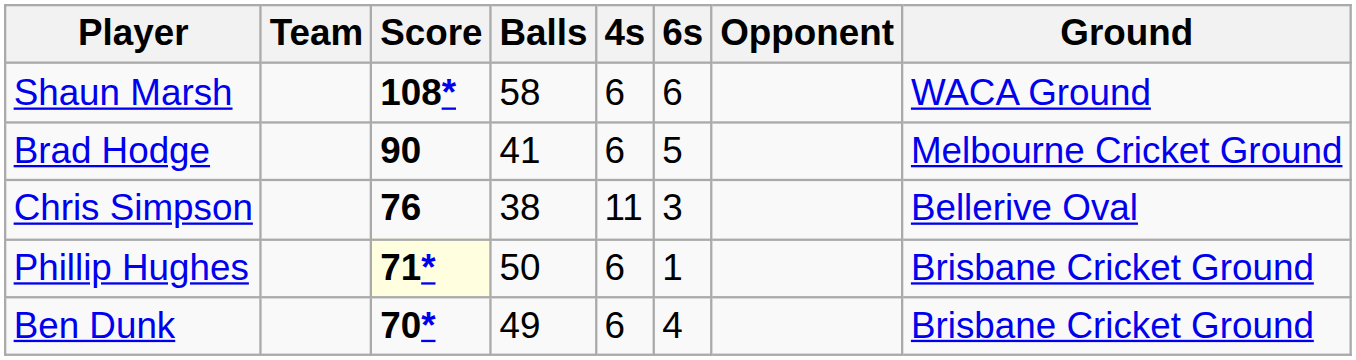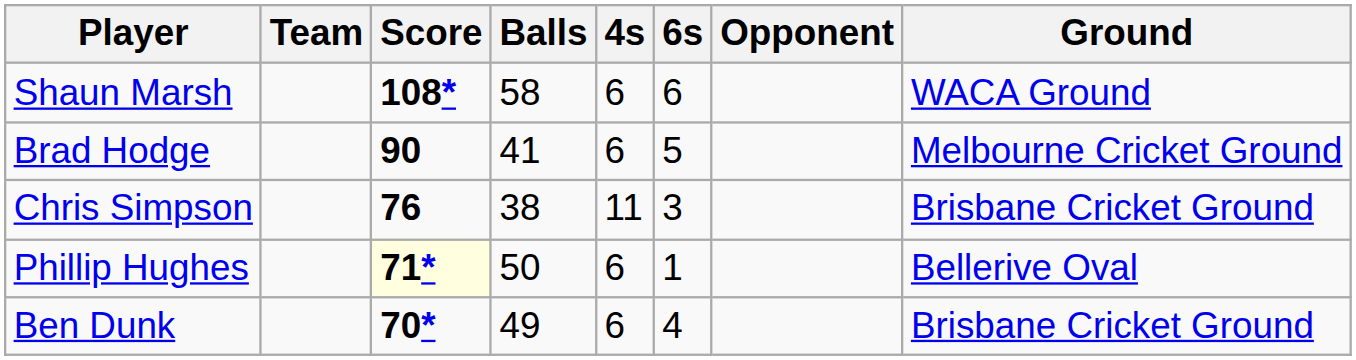 <table class="wikitable">
 <tr>
 <th>Player</th>
 <th>Team</th>
 <th>Score</th>
 <th>Balls</th>
 <th>4s</th>
 <th>6s</th>
 <th>Opponent</th>
 <th>Ground</th>
 </tr>
 <tr>
 <td><a href='#'>Shaun Marsh</a></td>
 <td></td>
 <td><strong>108<a href='#'>*</a></strong></td>
 <td>58</td>
 <td>6</td>
 <td>6</td>
 <td></td>
 <td><a href='#'>WACA Ground</a></td>
 </tr>
 <tr>
 <td><a href='#'>Brad Hodge</a></td>
 <td></td>
 <td><strong>90</strong></td>
 <td>41</td>
 <td>6</td>
 <td>5</td>
 <td></td>
 <td><a href='#'>Melbourne Cricket Ground</a></td>
 </tr>
 <tr>
 <td><a href='#'>Chris Simpson</a></td>
 <td></td>
 <td><strong>76</strong></td>
 <td>38</td>
 <td>11</td>
 <td>3</td>
 <td></td>
-<td><a href='#'>Bellerive Oval</a></td>
+<td><a href='#'>Brisbane Cricket Ground</a></td>
 </tr>
 <tr>
 <td><a href='#'>Phillip Hughes</a></td>
 <td></td>
 <td style="background: lightyellow;"><strong>71<a href='#'>*</a></strong></td>
 <td>50</td>
 <td>6</td>
 <td>1</td>
 <td></td>
-<td><a href='#'>Brisbane Cricket Ground</a></td>
+<td><a href='#'>Bellerive Oval</a></td>
 </tr>
 <tr>
 <td><a href='#'>Ben Dunk</a></td>
 <td></td>
 <td><strong>70<a href='#'>*</a></strong></td>
 <td>49</td>
 <td>6</td>
 <td>4</td>
 <td></td>
 <td><a href='#'>Brisbane Cricket Ground</a></td>
 </tr>
 </table>
